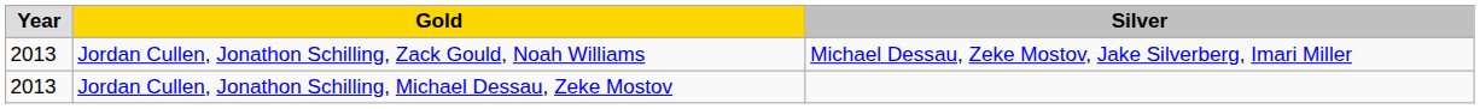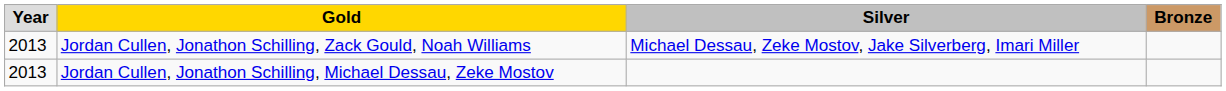 <table class="wikitable" style="width: 90%; text-align:left;">
 <tr>
 <td style="background:#DDDDDD; font-weight:bold; text-align:center;">Year</td>
 <td style="background:gold; font-weight:bold; text-align:center;">Gold</td>
 <td style="background:silver; font-weight:bold; text-align:center;">Silver</td>
+<td style="background:#cc9966; font-weight:bold; text-align:center;">Bronze</td>
 </tr>
 <tr>
 <td>2013</td>
 <td><a href='#'>Jordan Cullen</a>, <a href='#'>Jonathon Schilling</a>, <a href='#'>Zack Gould</a>, <a href='#'>Noah Williams</a></td>
 <td><a href='#'>Michael Dessau</a>, <a href='#'>Zeke Mostov</a>, <a href='#'>Jake Silverberg</a>, <a href='#'>Imari Miller</a></td>
+<td></td>
 </tr>
 <tr>
 <td>2013</td>
 <td><a href='#'>Jordan Cullen</a>, <a href='#'>Jonathon Schilling</a>, <a href='#'>Michael Dessau</a>, <a href='#'>Zeke Mostov</a></td>
 <td></td>
+<td></td>
 </tr>
 </table>
